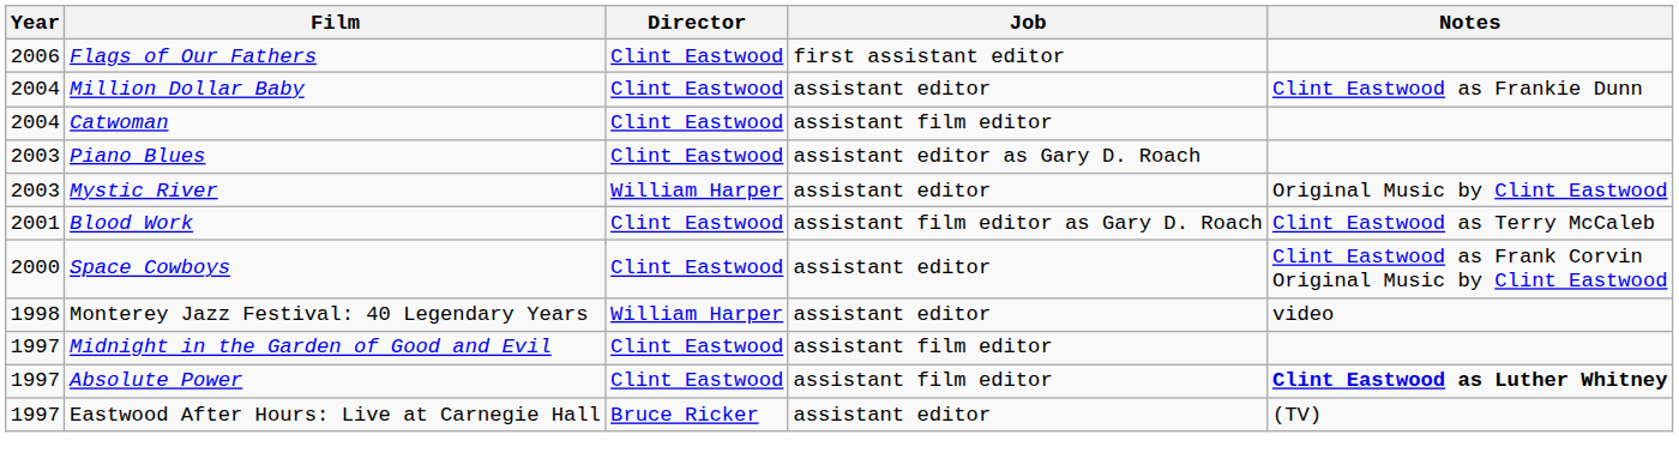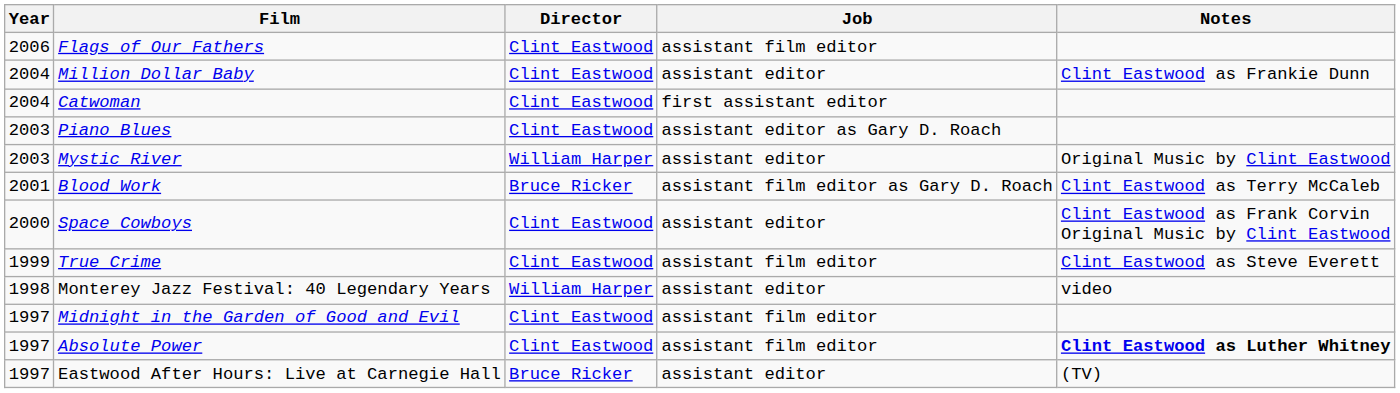 <table class="wikitable sortable">
 <tr>
 <th>Year</th>
 <th>Film</th>
 <th>Director</th>
 <th>Job</th>
 <th>Notes</th>
 </tr>
 <tr>
 <td>2006</td>
 <td><em><a href='#'>Flags of Our Fathers</a></em></td>
 <td><a href='#'>Clint Eastwood</a></td>
-<td>first assistant editor</td>
+<td>assistant film editor</td>
 <td></td>
 </tr>
 <tr>
 <td>2004</td>
 <td><em><a href='#'>Million Dollar Baby</a></em></td>
 <td><a href='#'>Clint Eastwood</a></td>
 <td>assistant editor</td>
 <td><a href='#'>Clint Eastwood</a> as Frankie Dunn</td>
 </tr>
 <tr>
 <td>2004</td>
 <td><em><a href='#'>Catwoman</a></em></td>
 <td><a href='#'>Clint Eastwood</a></td>
-<td>assistant film editor</td>
+<td>first assistant editor</td>
 <td></td>
 </tr>
 <tr>
 <td>2003</td>
 <td><em><a href='#'>Piano Blues</a></em></td>
 <td><a href='#'>Clint Eastwood</a></td>
 <td>assistant editor as Gary D. Roach</td>
 <td></td>
 </tr>
 <tr>
 <td>2003</td>
 <td><em><a href='#'>Mystic River</a></em></td>
 <td><a href='#'>William Harper</a></td>
 <td>assistant editor</td>
 <td>Original Music by <a href='#'>Clint Eastwood</a></td>
 </tr>
 <tr>
 <td>2001</td>
 <td><em><a href='#'>Blood Work</a></em></td>
-<td><a href='#'>Clint Eastwood</a></td>
+<td><a href='#'>Bruce Ricker</a></td>
 <td>assistant film editor as Gary D. Roach</td>
 <td><a href='#'>Clint Eastwood</a> as Terry McCaleb</td>
 </tr>
 <tr>
 <td>2000</td>
 <td><em><a href='#'>Space Cowboys</a></em></td>
 <td><a href='#'>Clint Eastwood</a></td>
 <td>assistant editor</td>
 <td><a href='#'>Clint Eastwood</a> as Frank Corvin<br>Original Music by <a href='#'>Clint Eastwood</a></td>
+</tr>
+<tr>
+<td>1999</td>
+<td><em><a href='#'>True Crime</a></em></td>
+<td><a href='#'>Clint Eastwood</a></td>
+<td>assistant film editor</td>
+<td><a href='#'>Clint Eastwood</a> as Steve Everett</td>
 </tr>
 <tr>
 <td>1998</td>
 <td>Monterey Jazz Festival: 40 Legendary Years</td>
 <td><a href='#'>William Harper</a></td>
 <td>assistant editor</td>
 <td>video</td>
 </tr>
 <tr>
 <td>1997</td>
 <td><em><a href='#'>Midnight in the Garden of Good and Evil</a></em></td>
 <td><a href='#'>Clint Eastwood</a></td>
 <td>assistant film editor</td>
 <td></td>
 </tr>
 <tr>
 <td>1997</td>
 <td><em><a href='#'>Absolute Power</a></em></td>
 <td><a href='#'>Clint Eastwood</a></td>
 <td>assistant film editor</td>
 <td><strong><a href='#'>Clint Eastwood</a> as Luther Whitney</strong></td>
 </tr>
 <tr>
 <td>1997</td>
 <td>Eastwood After Hours: Live at Carnegie Hall</td>
 <td><a href='#'>Bruce Ricker</a></td>
 <td>assistant editor</td>
 <td>(TV)</td>
 </tr>
 </table>
